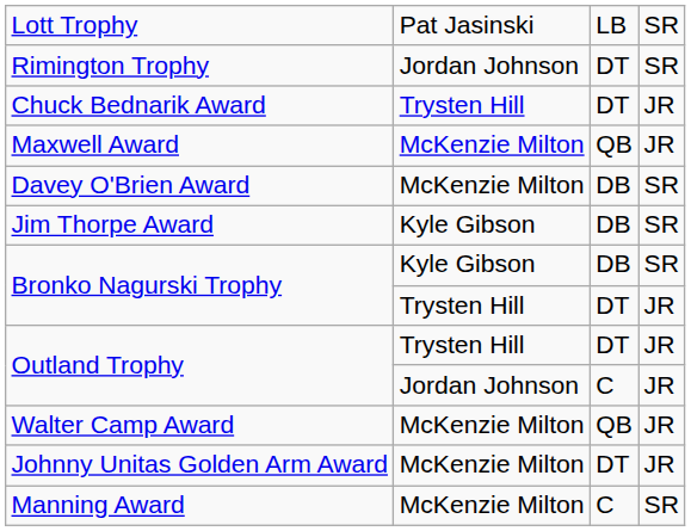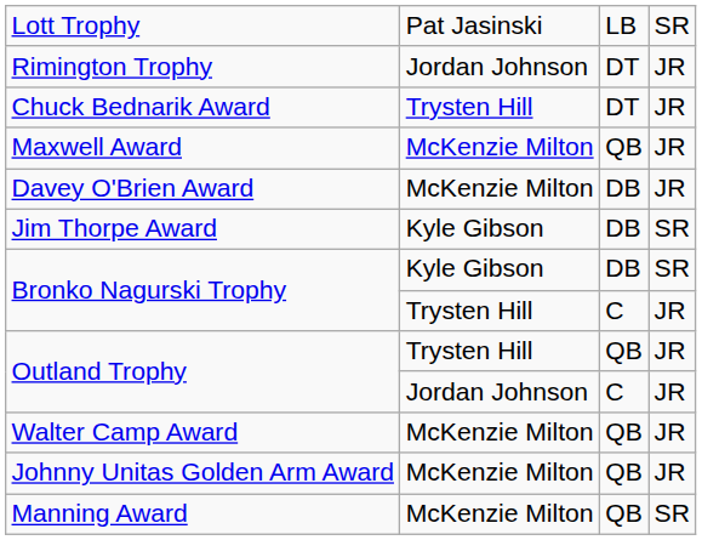 <table class="wikitable">
 <tr>
 <td><a href='#'>Lott Trophy</a></td>
 <td>Pat Jasinski</td>
 <td>LB</td>
 <td>SR</td>
 </tr>
 <tr>
 <td><a href='#'>Rimington Trophy</a></td>
 <td>Jordan Johnson</td>
 <td>DT</td>
-<td>SR</td>
+<td>JR</td>
 </tr>
 <tr>
 <td><a href='#'>Chuck Bednarik Award</a></td>
 <td><a href='#'>Trysten Hill</a></td>
 <td>DT</td>
 <td>JR</td>
 </tr>
 <tr>
 <td><a href='#'>Maxwell Award</a></td>
 <td><a href='#'>McKenzie Milton</a></td>
 <td>QB</td>
 <td>JR</td>
 </tr>
 <tr>
 <td><a href='#'>Davey O'Brien Award</a></td>
 <td>McKenzie Milton</td>
 <td>DB</td>
-<td>SR</td>
+<td>JR</td>
 </tr>
 <tr>
 <td><a href='#'>Jim Thorpe Award</a></td>
 <td>Kyle Gibson</td>
 <td>DB</td>
 <td>SR</td>
 </tr>
 <tr>
 <td rowspan=2><a href='#'>Bronko Nagurski Trophy</a></td>
 <td>Kyle Gibson</td>
 <td>DB</td>
 <td>SR</td>
 </tr>
 <tr>
 <td>Trysten Hill</td>
-<td>DT</td>
+<td>C</td>
 <td>JR</td>
 </tr>
 <tr>
 <td rowspan=2><a href='#'>Outland Trophy</a></td>
 <td>Trysten Hill</td>
-<td>DT</td>
+<td>QB</td>
 <td>JR</td>
 </tr>
 <tr>
 <td>Jordan Johnson</td>
 <td>C</td>
 <td>JR</td>
 </tr>
 <tr>
 <td><a href='#'>Walter Camp Award</a></td>
 <td>McKenzie Milton</td>
 <td>QB</td>
 <td>JR</td>
 </tr>
 <tr>
 <td><a href='#'>Johnny Unitas Golden Arm Award</a></td>
 <td>McKenzie Milton</td>
-<td>DT</td>
+<td>QB</td>
 <td>JR</td>
 </tr>
 <tr>
 <td><a href='#'>Manning Award</a></td>
 <td>McKenzie Milton</td>
-<td>C</td>
+<td>QB</td>
 <td>SR</td>
 </tr>
 </table>
